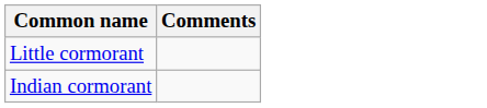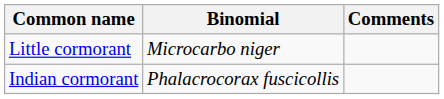 <table class="wikitable">
 <tr>
 <th>Common name</th>
+<th>Binomial</th>
 <th>Comments</th>
 </tr>
 <tr>
 <td><a href='#'>Little cormorant</a></td>
+<td><em>Microcarbo niger</em></td>
 <td></td>
 </tr>
 <tr>
 <td><a href='#'>Indian cormorant</a></td>
+<td><em>Phalacrocorax fuscicollis</em></td>
 <td></td>
 </tr>
 </table>
